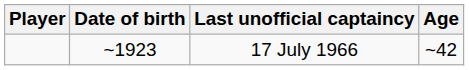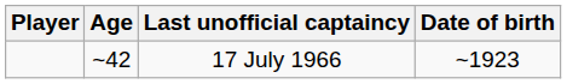 <table class="wikitable" style="text-align: center;">
 <tr>
 <th>Player</th>
+<th>Age</th>
+<th>Last unofficial captaincy</th>
 <th>Date of birth</th>
-<th>Last unofficial captaincy</th>
-<th>Age</th>
 </tr>
 <tr>
 <td style="text-align:left;"><strong></strong></td>
+<td>~42</td>
+<td>17 July 1966</td>
 <td>~1923</td>
-<td>17 July 1966</td>
-<td>~42</td>
 </tr>
 </table>
